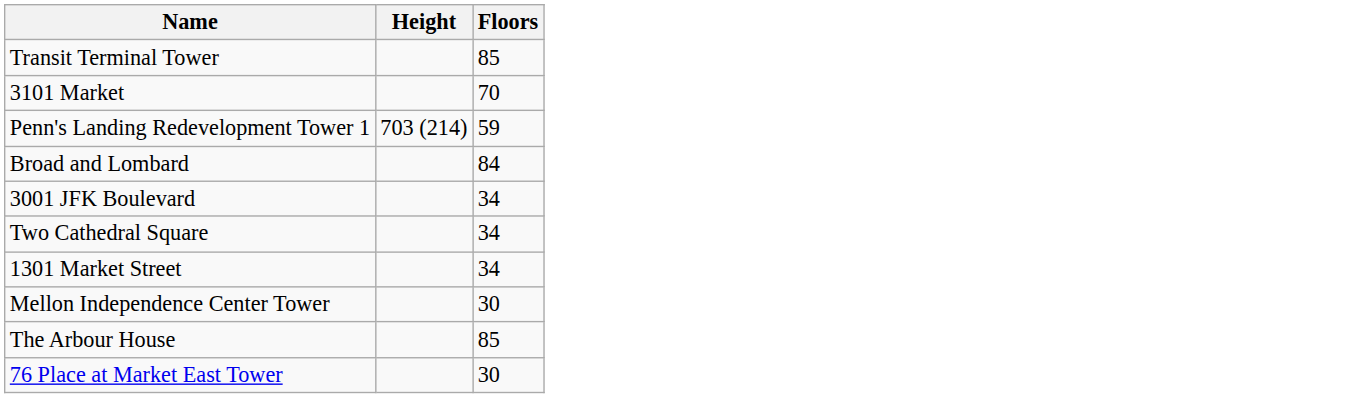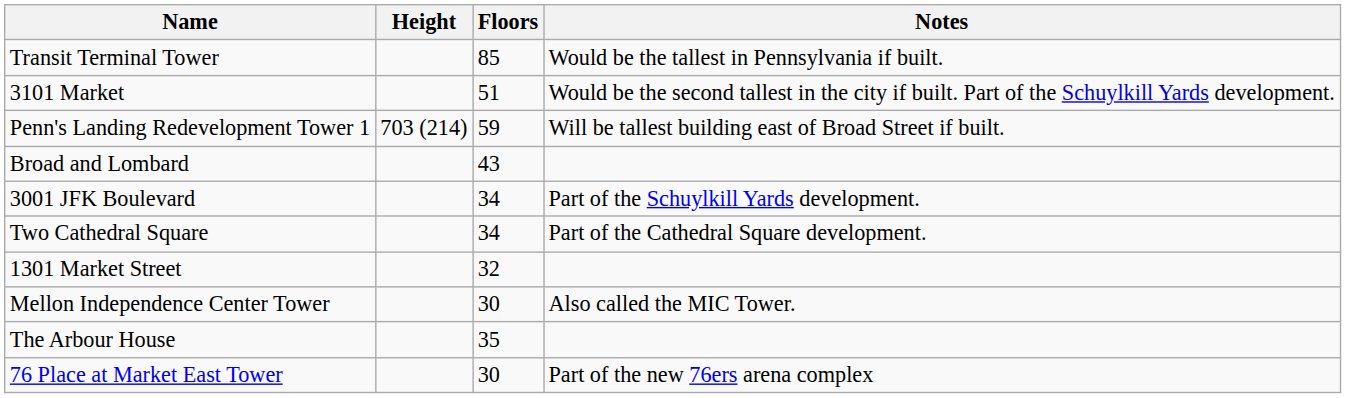 <table class="wikitable">
 <tr>
 <th>Name</th>
 <th>Height<br></th>
 <th>Floors</th>
+<th>Notes</th>
 </tr>
 <tr>
 <td>Transit Terminal Tower</td>
 <td></td>
 <td>85</td>
+<td>Would be the tallest in Pennsylvania if built.</td>
 </tr>
 <tr>
 <td>3101 Market</td>
 <td></td>
-<td>70</td>
+<td>51</td>
+<td>Would be the second tallest in the city if built. Part of the <a href='#'>Schuylkill Yards</a> development.</td>
 </tr>
 <tr>
 <td>Penn's Landing Redevelopment Tower 1</td>
 <td>703 (214)</td>
 <td>59</td>
+<td>Will be tallest building east of Broad Street if built.</td>
 </tr>
 <tr>
 <td>Broad and Lombard</td>
 <td></td>
-<td>84</td>
+<td>43</td>
+<td></td>
 </tr>
 <tr>
 <td>3001 JFK Boulevard</td>
 <td></td>
 <td>34</td>
+<td>Part of the <a href='#'>Schuylkill Yards</a> development.</td>
 </tr>
 <tr>
 <td>Two Cathedral Square</td>
 <td></td>
 <td>34</td>
+<td>Part of the Cathedral Square development.</td>
 </tr>
 <tr>
 <td>1301 Market Street</td>
 <td></td>
-<td>34</td>
+<td>32</td>
+<td></td>
 </tr>
 <tr>
 <td>Mellon Independence Center Tower</td>
 <td></td>
 <td>30</td>
+<td>Also called the MIC Tower.</td>
 </tr>
 <tr>
 <td>The Arbour House</td>
 <td></td>
-<td>85</td>
+<td>35</td>
+<td></td>
 </tr>
 <tr>
 <td><a href='#'>76 Place at Market East Tower</a></td>
 <td></td>
 <td>30</td>
+<td>Part of the new <a href='#'>76ers</a> arena complex</td>
 </tr>
 </table>
